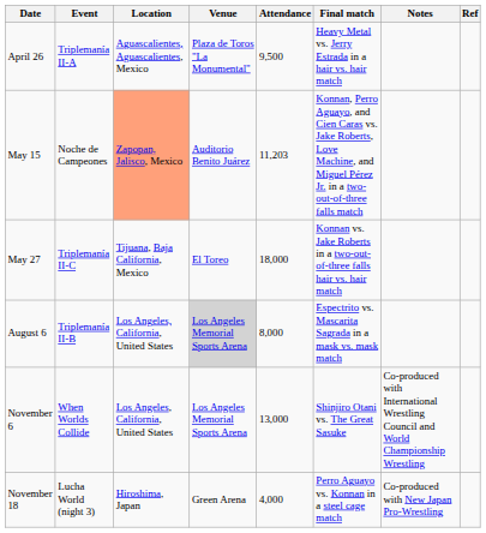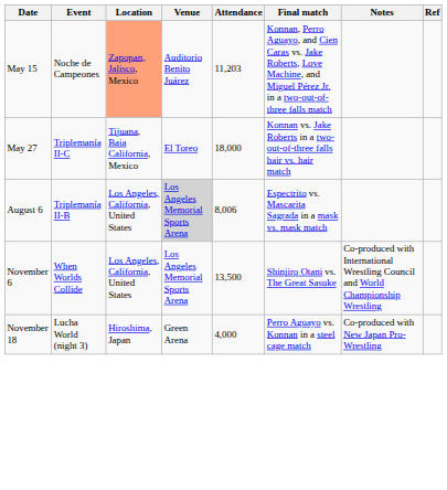 <table class="wikitable" style="font-size:85%;">
 <tr>
 <th>Date</th>
 <th>Event</th>
 <th>Location</th>
 <th>Venue</th>
 <th>Attendance</th>
 <th>Final match</th>
 <th>Notes</th>
 <th>Ref</th>
-</tr>
-<tr>
-<td>April 26</td>
-<td><a href='#'>Triplemanía II-A</a></td>
-<td><a href='#'>Aguascalientes, Aguascalientes</a>, Mexico</td>
-<td><a href='#'>Plaza de Toros "La Monumental"</a></td>
-<td>9,500</td>
-<td><a href='#'>Heavy Metal</a> vs. <a href='#'>Jerry Estrada</a> in a <a href='#'>hair vs. hair match</a></td>
-<td></td>
-<td></td>
 </tr>
 <tr>
 <td>May 15</td>
 <td>Noche de Campeones</td>
 <td style="background: lightsalmon;"><a href='#'>Zapopan, Jalisco</a>, Mexico</td>
 <td><a href='#'>Auditorio Benito Juárez</a></td>
 <td>11,203</td>
 <td><a href='#'>Konnan</a>, <a href='#'>Perro Aguayo</a>, and <a href='#'>Cien Caras</a> vs. <a href='#'>Jake Roberts</a>, <a href='#'>Love Machine</a>, and <a href='#'>Miguel Pérez Jr.</a> in a <a href='#'>two-out-of-three falls match</a></td>
 <td></td>
 <td></td>
 </tr>
 <tr>
 <td>May 27</td>
 <td><a href='#'>Triplemanía II-C</a></td>
 <td><a href='#'>Tijuana</a>, <a href='#'>Baja California</a>, Mexico</td>
 <td><a href='#'>El Toreo</a></td>
 <td>18,000</td>
 <td><a href='#'>Konnan</a> vs. <a href='#'>Jake Roberts</a> in a <a href='#'>two-out-of-three falls</a> <a href='#'>hair vs. hair match</a></td>
 <td></td>
 <td></td>
 </tr>
 <tr>
 <td>August 6</td>
 <td><a href='#'>Triplemanía II-B</a></td>
 <td><a href='#'>Los Angeles, California</a>, United States</td>
 <td style="background: lightgrey;"><a href='#'>Los Angeles Memorial Sports Arena</a></td>
-<td>8,000</td>
+<td>8,006</td>
 <td><a href='#'>Espectrito</a> vs. <a href='#'>Mascarita Sagrada</a> in a <a href='#'>mask vs. mask match</a></td>
 <td></td>
 <td></td>
 </tr>
 <tr>
 <td>November 6</td>
 <td><a href='#'>When Worlds Collide</a></td>
 <td><a href='#'>Los Angeles</a>, <a href='#'>California</a>, United States</td>
 <td><a href='#'>Los Angeles Memorial Sports Arena</a></td>
-<td>13,000</td>
+<td>13,500</td>
 <td><a href='#'>Shinjiro Otani</a> vs. <a href='#'>The Great Sasuke</a></td>
 <td>Co-produced with International Wrestling Council and <a href='#'>World Championship Wrestling</a></td>
 <td></td>
 </tr>
 <tr>
 <td>November 18</td>
 <td>Lucha World<br>(night 3)</td>
 <td><a href='#'>Hiroshima</a>, Japan</td>
 <td>Green Arena</td>
 <td>4,000</td>
 <td><a href='#'>Perro Aguayo</a> vs. <a href='#'>Konnan</a> in a <a href='#'>steel cage match</a></td>
 <td>Co-produced with <a href='#'>New Japan Pro-Wrestling</a></td>
 <td></td>
 </tr>
 </table>
